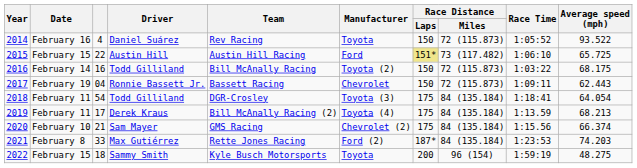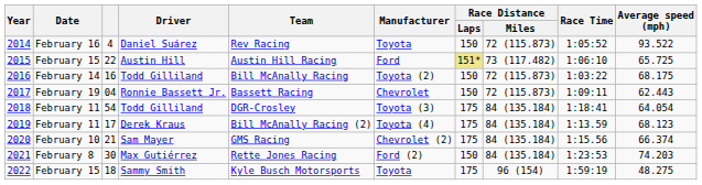 <table class="wikitable">
 <tr>
 <th rowspan=2>Year</th>
 <th rowspan=2>Date</th>
 <th rowspan=2></th>
 <th rowspan=2>Driver</th>
 <th rowspan=2>Team</th>
 <th rowspan=2>Manufacturer</th>
 <th colspan=2>Race Distance</th>
 <th rowspan=2>Race Time</th>
 <th rowspan=2>Average speed<br>(mph)</th>
 </tr>
 <tr>
 <th>Laps</th>
 <th>Miles</th>
 </tr>
 <tr>
 <td><a href='#'>2014</a></td>
 <td>February 16</td>
 <td align="center">4</td>
 <td><a href='#'>Daniel Suárez</a></td>
 <td><a href='#'>Rev Racing</a></td>
 <td><a href='#'>Toyota</a></td>
 <td align="center">150</td>
 <td align="center">72 (115.873)</td>
 <td align="center">1:05:52</td>
 <td align="center">93.522</td>
 </tr>
 <tr>
 <td><a href='#'>2015</a></td>
 <td>February 15</td>
 <td align="center">22</td>
 <td><a href='#'>Austin Hill</a></td>
 <td><a href='#'>Austin Hill Racing</a></td>
 <td><a href='#'>Ford</a></td>
 <td align="center" style="background: khaki;">151*</td>
 <td align="center">73 (117.482)</td>
 <td align="center">1:06:10</td>
 <td align="center">65.725</td>
 </tr>
 <tr>
 <td><a href='#'>2016</a></td>
 <td>February 14</td>
 <td align="center">16</td>
 <td><a href='#'>Todd Gilliland</a></td>
 <td><a href='#'>Bill McAnally Racing</a></td>
 <td><a href='#'>Toyota</a> (2)</td>
 <td align="center">150</td>
 <td align="center">72 (115.873)</td>
 <td align="center">1:03:22</td>
 <td align="center">68.175</td>
 </tr>
 <tr>
 <td><a href='#'>2017</a></td>
 <td>February 19</td>
 <td align="center">04</td>
 <td><a href='#'>Ronnie Bassett Jr.</a></td>
 <td><a href='#'>Bassett Racing</a></td>
 <td><a href='#'>Chevrolet</a></td>
 <td align="center">150</td>
 <td align="center">72 (115.873)</td>
 <td align="center">1:09:11</td>
 <td align="center">62.443</td>
 </tr>
 <tr>
 <td><a href='#'>2018</a></td>
 <td>February 11</td>
 <td align="center">54</td>
 <td><a href='#'>Todd Gilliland</a></td>
 <td><a href='#'>DGR-Crosley</a></td>
 <td><a href='#'>Toyota</a> (3)</td>
 <td align="center">175</td>
 <td align="center">84 (135.184)</td>
 <td align="center">1:18:41</td>
 <td align="center">64.054</td>
 </tr>
 <tr>
 <td><a href='#'>2019</a></td>
 <td>February 11</td>
 <td align="center">17</td>
 <td><a href='#'>Derek Kraus</a></td>
 <td><a href='#'>Bill McAnally Racing</a> (2)</td>
 <td><a href='#'>Toyota</a> (4)</td>
 <td align="center">175</td>
 <td align="center">84 (135.184)</td>
 <td align="center">1:13.59</td>
-<td align="center">68.213</td>
+<td align="center">68.123</td>
 </tr>
 <tr>
 <td><a href='#'>2020</a></td>
 <td>February 10</td>
 <td align="center">21</td>
 <td><a href='#'>Sam Mayer</a></td>
 <td><a href='#'>GMS Racing</a></td>
 <td><a href='#'>Chevrolet</a> (2)</td>
 <td align="center">175</td>
 <td align="center">84 (135.184)</td>
 <td align="center">1:15.56</td>
 <td align="center">66.374</td>
 </tr>
 <tr>
 <td><a href='#'>2021</a></td>
 <td>February 8</td>
-<td align="center">33</td>
+<td align="center">30</td>
 <td><a href='#'>Max Gutiérrez</a></td>
 <td><a href='#'>Rette Jones Racing</a></td>
 <td><a href='#'>Ford</a> (2)</td>
-<td align="center">187*</td>
+<td align="center">150</td>
 <td align="center">84 (135.184)</td>
 <td align="center">1:23:53</td>
 <td align="center">74.203</td>
 </tr>
 <tr>
 <td><a href='#'>2022</a></td>
 <td>February 15</td>
 <td align="center">18</td>
 <td><a href='#'>Sammy Smith</a></td>
 <td><a href='#'>Kyle Busch Motorsports</a></td>
 <td><a href='#'>Toyota</a></td>
-<td align="center">200</td>
+<td align="center">175</td>
 <td align="center">96 (154)</td>
 <td align="center">1:59:19</td>
 <td align="center">48.275</td>
 </tr>
 </table>
